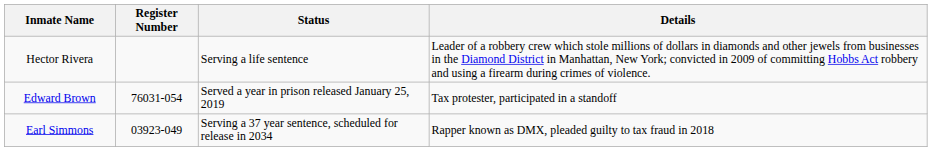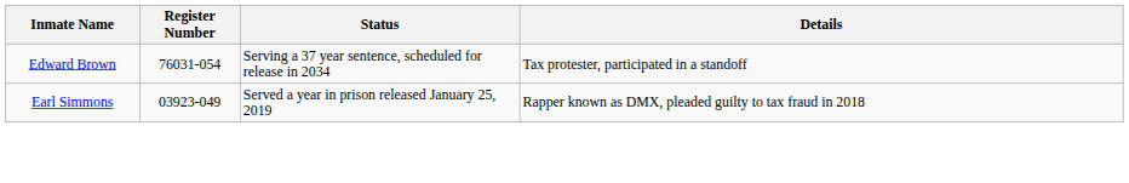 <table class="wikitable sortable">
 <tr>
 <th width=12%>Inmate Name</th>
 <th width=9%>Register Number</th>
 <th width=25%>Status</th>
 <th width=54%>Details</th>
 </tr>
 <tr>
-<td style="text-align:center;">Hector Rivera</td>
-<td style="text-align:center;"></td>
-<td>Serving a life sentence</td>
-<td>Leader of a robbery crew which stole millions of dollars in diamonds and other jewels from businesses in the <a href='#'>Diamond District</a> in Manhattan, New York; convicted in 2009 of committing <a href='#'>Hobbs Act</a> robbery and using a firearm during crimes of violence.</td>
-</tr>
-<tr>
 <td style="text-align:center;"><a href='#'>Edward Brown</a></td>
 <td style="text-align:center;">76031-054</td>
-<td>Served a year in prison released January 25, 2019</td>
+<td>Serving a 37 year sentence, scheduled for release in 2034</td>
 <td>Tax protester, participated in a standoff</td>
 </tr>
 <tr>
 <td style="text-align:center;"><a href='#'>Earl Simmons</a></td>
 <td style="text-align:center;">03923-049</td>
-<td>Serving a 37 year sentence, scheduled for release in 2034</td>
+<td>Served a year in prison released January 25, 2019</td>
 <td>Rapper known as DMX, pleaded guilty to tax fraud in 2018</td>
 </tr>
 </table>
